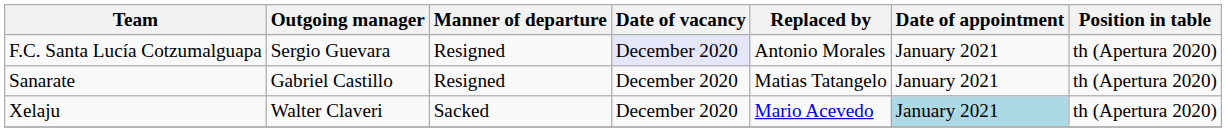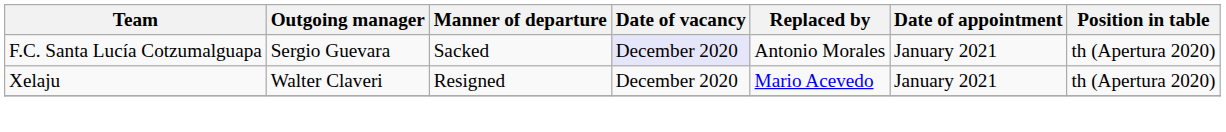 <table class="wikitable">
 <tr>
 <th>Team</th>
 <th>Outgoing manager</th>
 <th>Manner of departure</th>
 <th>Date of vacancy</th>
 <th>Replaced by</th>
 <th>Date of appointment</th>
 <th>Position in table</th>
 </tr>
 <tr>
 <td>F.C. Santa Lucía Cotzumalguapa</td>
 <td> Sergio Guevara</td>
-<td>Resigned</td>
+<td>Sacked</td>
 <td style="background: lavender;">December 2020</td>
 <td> Antonio Morales</td>
 <td>January 2021</td>
 <td>th (Apertura 2020)</td>
 </tr>
 <tr>
-<td>Sanarate</td>
-<td> Gabriel Castillo</td>
+<td>Xelaju</td>
+<td> Walter Claveri</td>
 <td>Resigned</td>
 <td>December 2020</td>
-<td> Matias Tatangelo</td>
+<td> <a href='#'>Mario Acevedo</a></td>
 <td>January 2021</td>
-<td>th (Apertura 2020)</td>
-</tr>
-<tr>
-<td>Xelaju</td>
-<td> Walter Claveri</td>
-<td>Sacked</td>
-<td>December 2020</td>
-<td> <a href='#'>Mario Acevedo</a></td>
-<td style="background: lightblue;">January 2021</td>
 <td>th (Apertura 2020)</td>
 </tr>
 <tr>
 </tr>
 </table>
